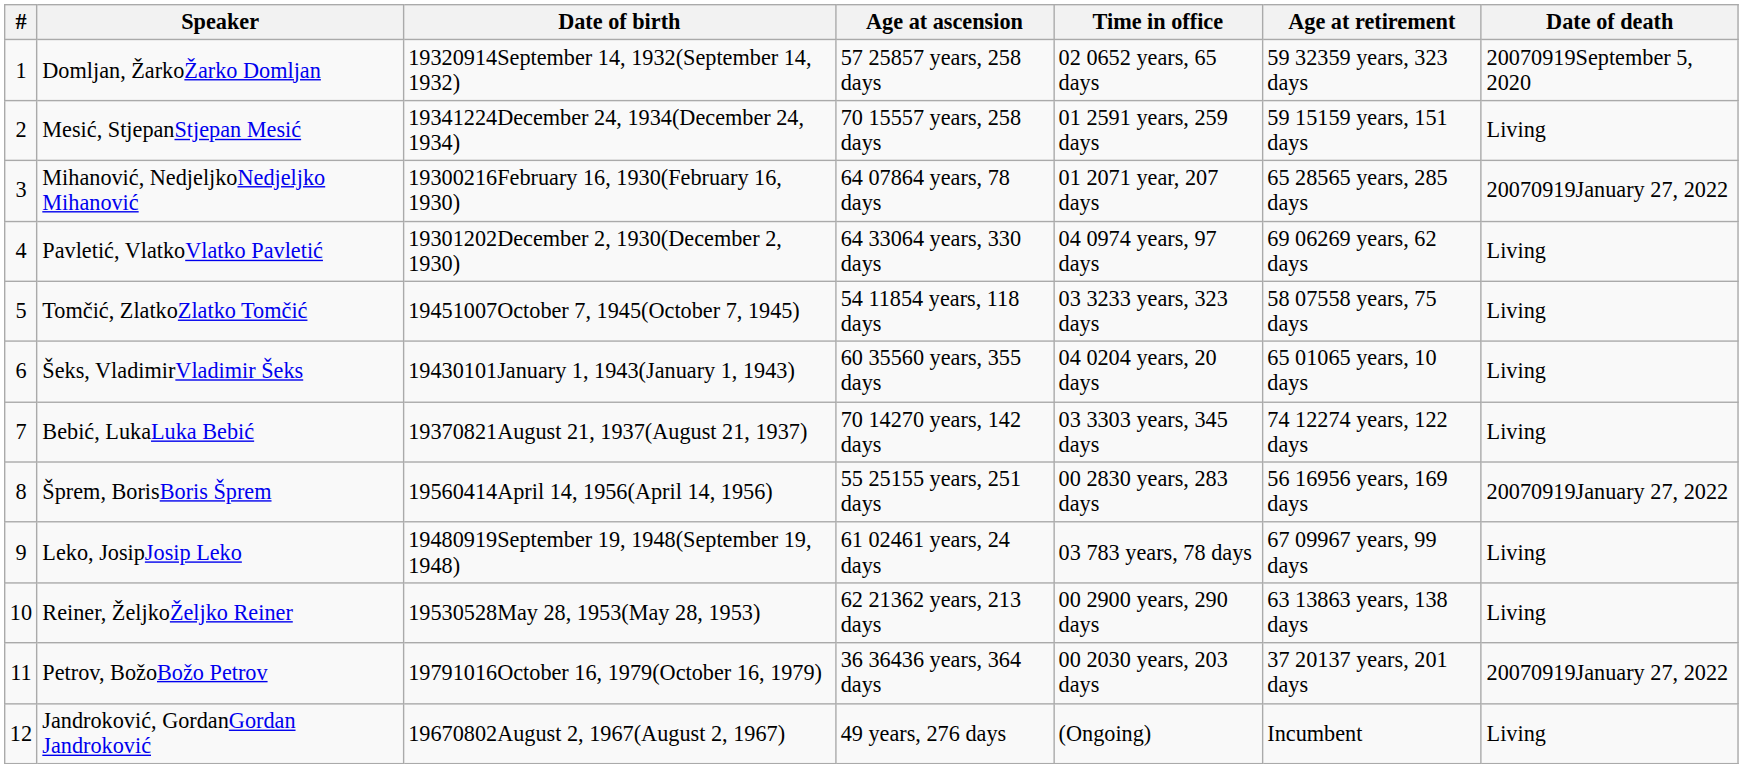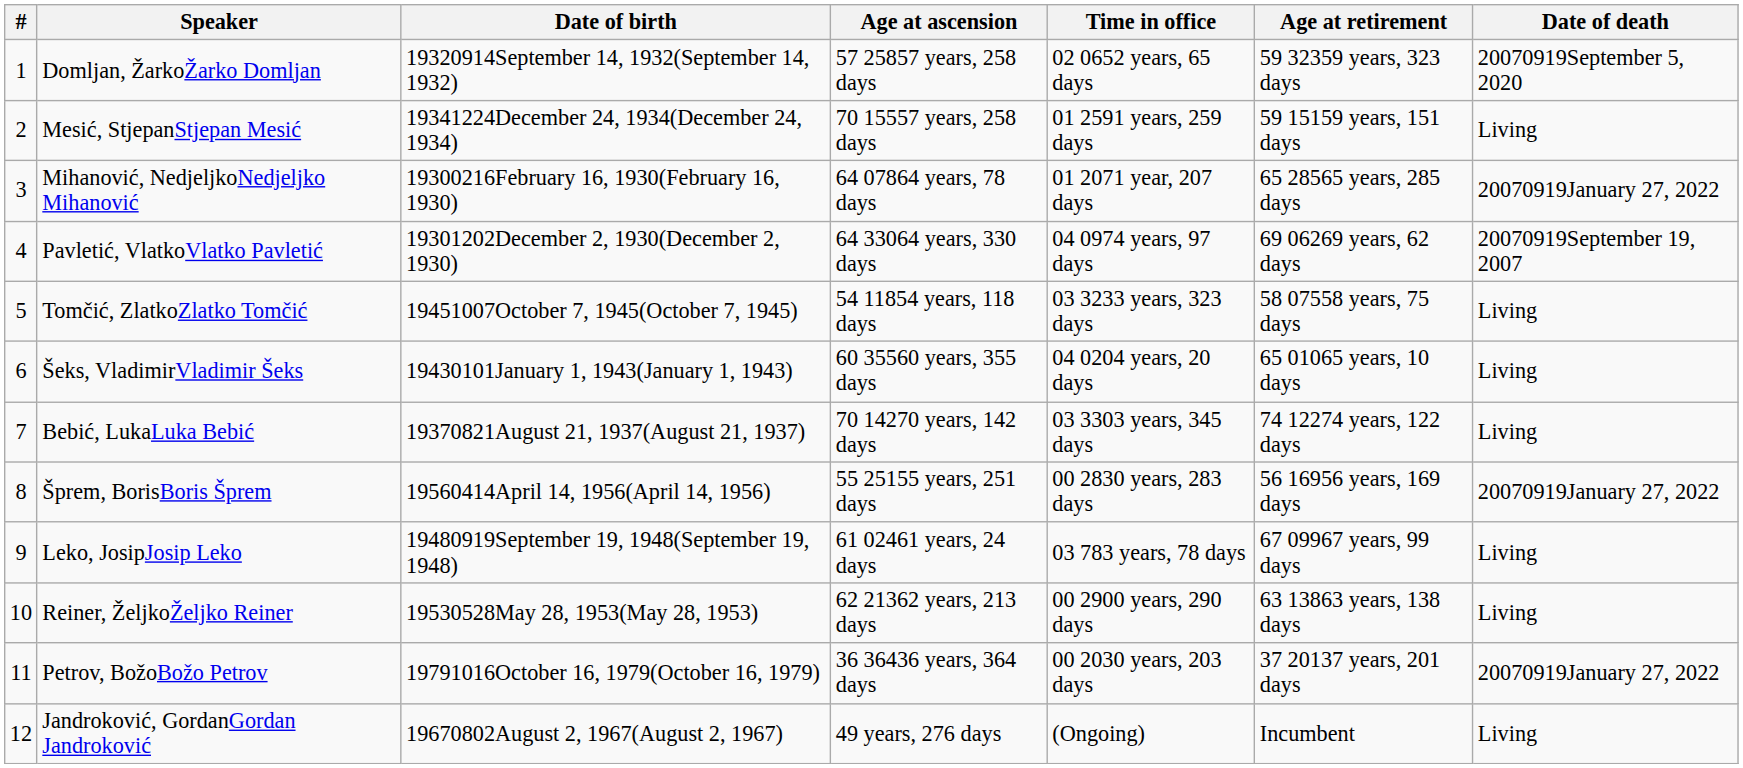 <table class="wikitable sortable">
 <tr>
 <th>#</th>
 <th>Speaker</th>
 <th>Date of birth</th>
 <th>Age at ascension<br></th>
 <th>Time in office<br></th>
 <th>Age at retirement<br></th>
 <th>Date of death</th>
 </tr>
 <tr>
 <td align="center">1</td>
 <td><span>Domljan, Žarko</span><a href='#'>Žarko Domljan</a></td>
 <td><span>19320914</span>September 14, 1932<span>(<span>September 14, 1932</span>)</span></td>
 <td><span>57 258</span>57 years, 258 days</td>
 <td><span>02 065</span>2 years, 65 days</td>
 <td><span>59 323</span>59 years, 323 days</td>
 <td><span>20070919</span>September 5, 2020</td>
 </tr>
 <tr>
 <td align="center">2</td>
 <td><span>Mesić, Stjepan</span><a href='#'>Stjepan Mesić</a></td>
 <td><span>19341224</span>December 24, 1934<span>(<span>December 24, 1934</span>)</span></td>
 <td><span>70 155</span>57 years, 258 days</td>
 <td><span>01 259</span>1 years, 259 days</td>
 <td><span>59 151</span>59 years, 151 days</td>
 <td>Living</td>
 </tr>
 <tr>
 <td align="center">3</td>
 <td><span>Mihanović, Nedjeljko</span><a href='#'>Nedjeljko Mihanović</a></td>
 <td><span>19300216</span>February 16, 1930<span>(<span>February 16, 1930</span>)</span></td>
 <td><span>64 078</span>64 years, 78 days</td>
 <td><span>01 207</span>1 year, 207 days</td>
 <td><span>65 285</span>65 years, 285 days</td>
 <td><span>20070919</span>January 27, 2022</td>
 </tr>
 <tr>
 <td align="center">4</td>
 <td><span>Pavletić, Vlatko</span><a href='#'>Vlatko Pavletić</a></td>
 <td><span>19301202</span>December 2, 1930<span>(<span>December 2, 1930</span>)</span></td>
 <td><span>64 330</span>64 years, 330 days</td>
 <td><span>04 097</span>4 years, 97 days</td>
 <td><span>69 062</span>69 years, 62 days</td>
-<td>Living</td>
+<td><span>20070919</span>September 19, 2007</td>
 </tr>
 <tr>
 <td align="center">5</td>
 <td><span>Tomčić, Zlatko</span><a href='#'>Zlatko Tomčić</a></td>
 <td><span>19451007</span>October 7, 1945<span>(<span>October 7, 1945</span>)</span></td>
 <td><span>54 118</span>54 years, 118 days</td>
 <td><span>03 323</span>3 years, 323 days</td>
 <td><span>58 075</span>58 years, 75 days</td>
 <td>Living</td>
 </tr>
 <tr>
 <td align="center">6</td>
 <td><span>Šeks, Vladimir</span><a href='#'>Vladimir Šeks</a></td>
 <td><span>19430101</span>January 1, 1943<span>(<span>January 1, 1943</span>)</span></td>
 <td><span>60 355</span>60 years, 355 days</td>
 <td><span>04 020</span>4 years, 20 days</td>
 <td><span>65 010</span>65 years, 10 days</td>
 <td>Living</td>
 </tr>
 <tr>
 <td align="center">7</td>
 <td><span>Bebić, Luka</span><a href='#'>Luka Bebić</a></td>
 <td><span>19370821</span>August 21, 1937<span>(<span>August 21, 1937</span>)</span></td>
 <td><span>70 142</span>70 years, 142 days</td>
 <td><span>03 330</span>3 years, 345 days</td>
 <td><span>74 122</span>74 years, 122 days</td>
 <td>Living</td>
 </tr>
 <tr>
 <td align="center">8</td>
 <td><span>Šprem, Boris</span><a href='#'>Boris Šprem</a></td>
 <td><span>19560414</span>April 14, 1956<span>(<span>April 14, 1956</span>)</span></td>
 <td><span>55 251</span>55 years, 251 days</td>
 <td><span>00 283</span>0 years, 283 days</td>
 <td><span>56 169</span>56 years, 169 days</td>
 <td><span>20070919</span>January 27, 2022</td>
 </tr>
 <tr>
 <td align="center">9</td>
 <td><span>Leko, Josip</span><a href='#'>Josip Leko</a></td>
 <td><span>19480919</span>September 19, 1948<span>(<span>September 19, 1948</span>)</span></td>
 <td><span>61 024</span>61 years, 24 days</td>
 <td><span>03 78</span>3 years, 78 days</td>
 <td><span>67 099</span>67 years, 99 days</td>
 <td>Living</td>
 </tr>
 <tr>
 <td align="center">10</td>
 <td><span>Reiner, Željko</span><a href='#'>Željko Reiner</a></td>
 <td><span>19530528</span>May 28, 1953<span>(<span>May 28, 1953</span>)</span></td>
 <td><span>62 213</span>62 years, 213 days</td>
 <td><span>00 290</span>0 years, 290 days</td>
 <td><span>63 138</span>63 years, 138 days</td>
 <td>Living</td>
 </tr>
 <tr>
 <td align="center">11</td>
 <td><span>Petrov, Božo</span><a href='#'>Božo Petrov</a></td>
 <td><span>19791016</span>October 16, 1979<span>(<span>October 16, 1979</span>)</span></td>
 <td><span>36 364</span>36 years, 364 days</td>
 <td><span>00 203</span>0 years, 203 days</td>
 <td><span>37 201</span>37 years, 201 days</td>
 <td><span>20070919</span>January 27, 2022</td>
 </tr>
 <tr>
 <td align="center">12</td>
 <td><span>Jandroković, Gordan</span><a href='#'>Gordan Jandroković</a></td>
 <td><span>19670802</span>August 2, 1967<span>(<span>August 2, 1967</span>)</span></td>
 <td align=left>49 years, 276 days</td>
 <td align=left>  (Ongoing)</td>
 <td>Incumbent</td>
 <td>Living</td>
 </tr>
 </table>
